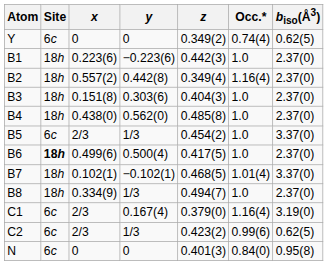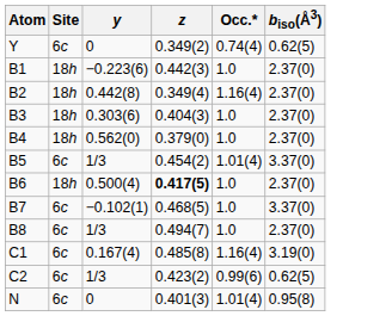 <table class="wikitable">
 <tr>
 <th>Atom</th>
 <th>Site</th>
-<th><em>x</em></th>
 <th><em>y</em></th>
 <th><em>z</em></th>
 <th>Occ.*</th>
 <th><em>b</em><sub>iso</sub>(Å<sup>3</sup>)</th>
 </tr>
 <tr>
 <td>Y</td>
 <td>6<em>c</em></td>
 <td>0</td>
-<td>0</td>
 <td>0.349(2)</td>
 <td>0.74(4)</td>
 <td>0.62(5)</td>
 </tr>
 <tr>
 <td>B1</td>
 <td>18<em>h</em></td>
-<td>0.223(6)</td>
 <td>−0.223(6)</td>
 <td>0.442(3)</td>
 <td>1.0</td>
 <td>2.37(0)</td>
 </tr>
 <tr>
 <td>B2</td>
 <td>18<em>h</em></td>
-<td>0.557(2)</td>
 <td>0.442(8)</td>
 <td>0.349(4)</td>
 <td>1.16(4)</td>
 <td>2.37(0)</td>
 </tr>
 <tr>
 <td>B3</td>
 <td>18<em>h</em></td>
-<td>0.151(8)</td>
 <td>0.303(6)</td>
 <td>0.404(3)</td>
 <td>1.0</td>
 <td>2.37(0)</td>
 </tr>
 <tr>
 <td>B4</td>
 <td>18<em>h</em></td>
-<td>0.438(0)</td>
 <td>0.562(0)</td>
-<td>0.485(8)</td>
+<td>0.379(0)</td>
 <td>1.0</td>
 <td>2.37(0)</td>
 </tr>
 <tr>
 <td>B5</td>
 <td>6<em>c</em></td>
-<td>2/3</td>
 <td>1/3</td>
 <td>0.454(2)</td>
-<td>1.0</td>
+<td>1.01(4)</td>
 <td>3.37(0)</td>
 </tr>
 <tr>
 <td>B6</td>
-<td><strong>18<em>h</em></strong></td>
-<td>0.499(6)</td>
+<td>18<em>h</em></td>
 <td>0.500(4)</td>
-<td>0.417(5)</td>
+<td><strong>0.417(5)</strong></td>
 <td>1.0</td>
 <td>2.37(0)</td>
 </tr>
 <tr>
 <td>B7</td>
-<td>18<em>h</em></td>
-<td>0.102(1)</td>
+<td>6<em>c</em></td>
 <td>−0.102(1)</td>
 <td>0.468(5)</td>
-<td>1.01(4)</td>
+<td>1.0</td>
 <td>3.37(0)</td>
 </tr>
 <tr>
 <td>B8</td>
-<td>18<em>h</em></td>
-<td>0.334(9)</td>
+<td>6<em>c</em></td>
 <td>1/3</td>
 <td>0.494(7)</td>
 <td>1.0</td>
 <td>2.37(0)</td>
 </tr>
 <tr>
 <td>C1</td>
 <td>6<em>c</em></td>
-<td>2/3</td>
 <td>0.167(4)</td>
-<td>0.379(0)</td>
+<td>0.485(8)</td>
 <td>1.16(4)</td>
 <td>3.19(0)</td>
 </tr>
 <tr>
 <td>C2</td>
 <td>6<em>c</em></td>
-<td>2/3</td>
 <td>1/3</td>
 <td>0.423(2)</td>
 <td>0.99(6)</td>
 <td>0.62(5)</td>
 </tr>
 <tr>
 <td>N</td>
 <td>6<em>c</em></td>
 <td>0</td>
-<td>0</td>
 <td>0.401(3)</td>
-<td>0.84(0)</td>
+<td>1.01(4)</td>
 <td>0.95(8)</td>
 </tr>
 </table>
